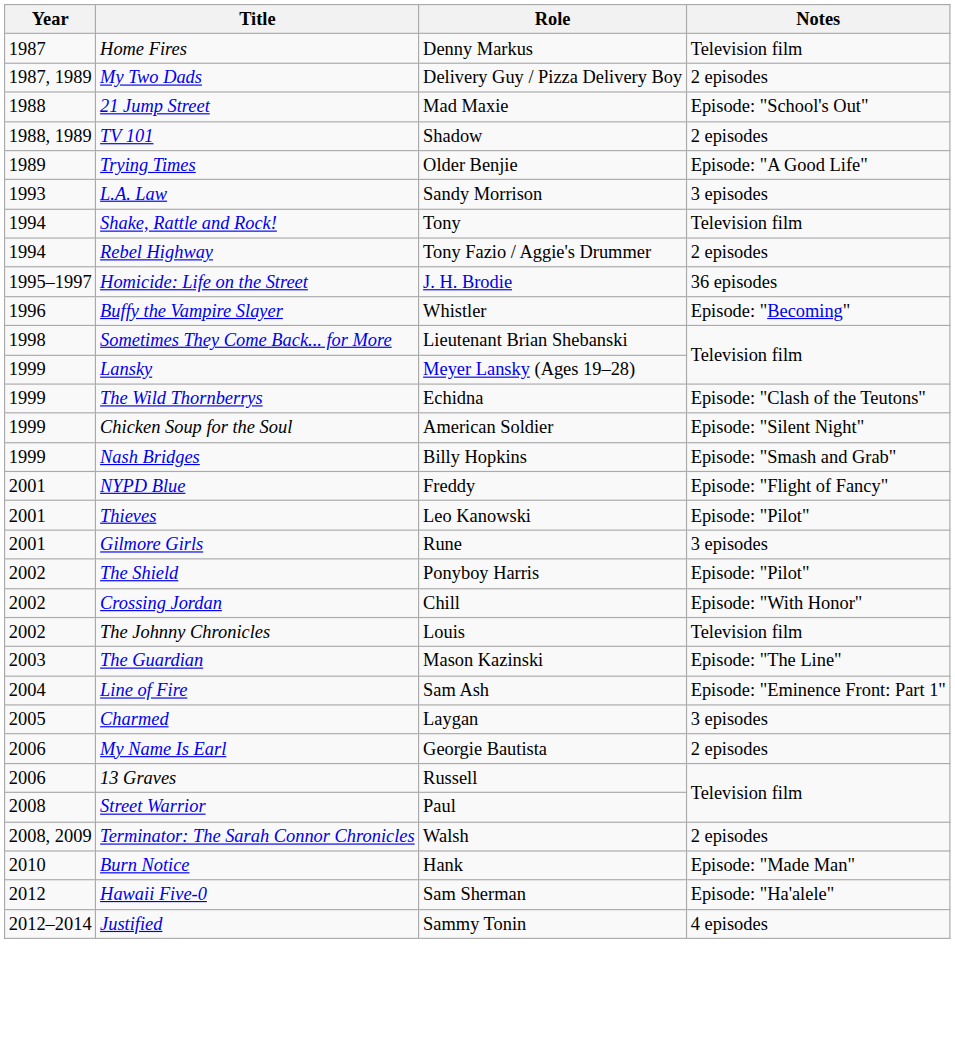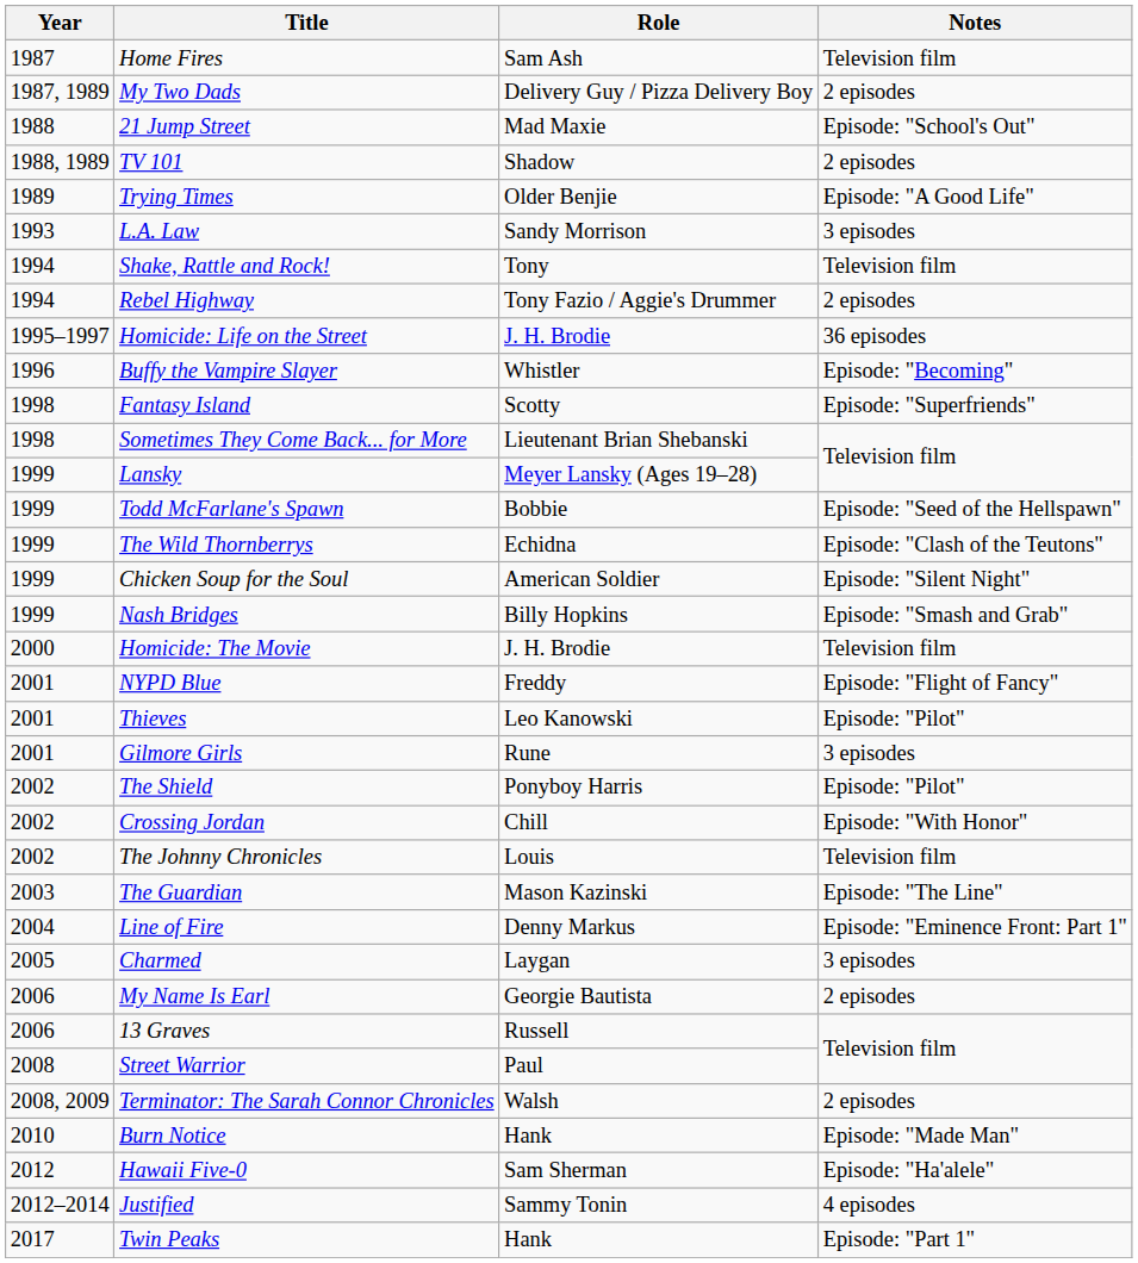 <table class="wikitable">
 <tr>
 <th>Year</th>
 <th>Title</th>
 <th>Role</th>
 <th>Notes</th>
 </tr>
 <tr>
 <td>1987</td>
 <td><em>Home Fires</em></td>
-<td>Denny Markus</td>
+<td>Sam Ash</td>
 <td>Television film</td>
 </tr>
 <tr>
 <td>1987, 1989</td>
 <td><em><a href='#'>My Two Dads</a></em></td>
 <td>Delivery Guy / Pizza Delivery Boy</td>
 <td>2 episodes</td>
 </tr>
 <tr>
 <td>1988</td>
 <td><em><a href='#'>21 Jump Street</a></em></td>
 <td>Mad Maxie</td>
 <td>Episode: "School's Out"</td>
 </tr>
 <tr>
 <td>1988, 1989</td>
 <td><em><a href='#'>TV 101</a></em></td>
 <td>Shadow</td>
 <td>2 episodes</td>
 </tr>
 <tr>
 <td>1989</td>
 <td><em><a href='#'>Trying Times</a></em></td>
 <td>Older Benjie</td>
 <td>Episode: "A Good Life"</td>
 </tr>
 <tr>
 <td>1993</td>
 <td><em><a href='#'>L.A. Law</a></em></td>
 <td>Sandy Morrison</td>
 <td>3 episodes</td>
 </tr>
 <tr>
 <td>1994</td>
 <td><a href='#'><em>Shake, Rattle and Rock!</em></a></td>
 <td>Tony</td>
 <td>Television film</td>
 </tr>
 <tr>
 <td>1994</td>
 <td><em><a href='#'>Rebel Highway</a></em></td>
 <td>Tony Fazio / Aggie's Drummer</td>
 <td>2 episodes</td>
 </tr>
 <tr>
 <td>1995–1997</td>
 <td><em><a href='#'>Homicide: Life on the Street</a></em></td>
 <td><a href='#'>J. H. Brodie</a></td>
 <td>36 episodes</td>
 </tr>
 <tr>
 <td>1996</td>
 <td><em><a href='#'>Buffy the Vampire Slayer</a></em></td>
 <td>Whistler</td>
 <td>Episode: "<a href='#'>Becoming</a>"</td>
 </tr>
 <tr>
 <td>1998</td>
+<td><a href='#'><em>Fantasy Island</em></a></td>
+<td>Scotty</td>
+<td>Episode: "Superfriends"</td>
+</tr>
+<tr>
+<td>1998</td>
 <td><em><a href='#'>Sometimes They Come Back... for More</a></em></td>
 <td>Lieutenant Brian Shebanski</td>
 <td rowspan="2">Television film</td>
 </tr>
 <tr>
 <td>1999</td>
 <td><a href='#'><em>Lansky</em></a></td>
 <td><a href='#'>Meyer Lansky</a> (Ages 19–28)</td>
+</tr>
+<tr>
+<td>1999</td>
+<td><em><a href='#'>Todd McFarlane's Spawn</a></em></td>
+<td>Bobbie</td>
+<td>Episode: "Seed of the Hellspawn"</td>
 </tr>
 <tr>
 <td>1999</td>
 <td><em><a href='#'>The Wild Thornberrys</a></em></td>
 <td>Echidna</td>
 <td>Episode: "Clash of the Teutons"</td>
 </tr>
 <tr>
 <td>1999</td>
 <td><em>Chicken Soup for the Soul</em></td>
 <td>American Soldier</td>
 <td>Episode: "Silent Night"</td>
 </tr>
 <tr>
 <td>1999</td>
 <td><em><a href='#'>Nash Bridges</a></em></td>
 <td>Billy Hopkins</td>
 <td>Episode: "Smash and Grab"</td>
+</tr>
+<tr>
+<td>2000</td>
+<td><em><a href='#'>Homicide: The Movie</a></em></td>
+<td>J. H. Brodie</td>
+<td>Television film</td>
 </tr>
 <tr>
 <td>2001</td>
 <td><em><a href='#'>NYPD Blue</a></em></td>
 <td>Freddy</td>
 <td>Episode: "Flight of Fancy"</td>
 </tr>
 <tr>
 <td>2001</td>
 <td><a href='#'><em>Thieves</em></a></td>
 <td>Leo Kanowski</td>
 <td>Episode: "Pilot"</td>
 </tr>
 <tr>
 <td>2001</td>
 <td><em><a href='#'>Gilmore Girls</a></em></td>
 <td>Rune</td>
 <td>3 episodes</td>
 </tr>
 <tr>
 <td>2002</td>
 <td><em><a href='#'>The Shield</a></em></td>
 <td>Ponyboy Harris</td>
 <td>Episode: "Pilot"</td>
 </tr>
 <tr>
 <td>2002</td>
 <td><em><a href='#'>Crossing Jordan</a></em></td>
 <td>Chill</td>
 <td>Episode: "With Honor"</td>
 </tr>
 <tr>
 <td>2002</td>
 <td><em>The Johnny Chronicles</em></td>
 <td>Louis</td>
 <td>Television film</td>
 </tr>
 <tr>
 <td>2003</td>
 <td><a href='#'><em>The Guardian</em></a></td>
 <td>Mason Kazinski</td>
 <td>Episode: "The Line"</td>
 </tr>
 <tr>
 <td>2004</td>
 <td><a href='#'><em>Line of Fire</em></a></td>
-<td>Sam Ash</td>
+<td>Denny Markus</td>
 <td>Episode: "Eminence Front: Part 1"</td>
 </tr>
 <tr>
 <td>2005</td>
 <td><em><a href='#'>Charmed</a></em></td>
 <td>Laygan</td>
 <td>3 episodes</td>
 </tr>
 <tr>
 <td>2006</td>
 <td><em><a href='#'>My Name Is Earl</a></em></td>
 <td>Georgie Bautista</td>
 <td>2 episodes</td>
 </tr>
 <tr>
 <td>2006</td>
 <td><em>13 Graves</em></td>
 <td>Russell</td>
 <td rowspan="2">Television film</td>
 </tr>
 <tr>
 <td>2008</td>
 <td><em><a href='#'>Street Warrior</a></em></td>
 <td>Paul</td>
 </tr>
 <tr>
 <td>2008, 2009</td>
 <td><em><a href='#'>Terminator: The Sarah Connor Chronicles</a></em></td>
 <td>Walsh</td>
 <td>2 episodes</td>
 </tr>
 <tr>
 <td>2010</td>
 <td><em><a href='#'>Burn Notice</a></em></td>
 <td>Hank</td>
 <td>Episode: "Made Man"</td>
 </tr>
 <tr>
 <td>2012</td>
 <td><a href='#'><em>Hawaii Five-0</em></a></td>
 <td>Sam Sherman</td>
 <td>Episode: "Ha'alele"</td>
 </tr>
 <tr>
 <td>2012–2014</td>
 <td><a href='#'><em>Justified</em></a></td>
 <td>Sammy Tonin</td>
 <td>4 episodes</td>
 </tr>
+<tr>
+<td>2017</td>
+<td><em><a href='#'>Twin Peaks</a></em></td>
+<td>Hank</td>
+<td>Episode: "Part 1"</td>
+</tr>
 </table>
